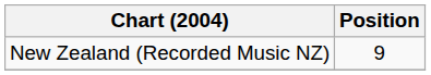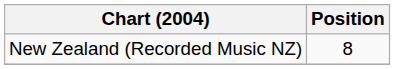 <table class="wikitable">
 <tr>
 <th>Chart (2004)</th>
 <th>Position</th>
 </tr>
 <tr>
 <td align="left">New Zealand (Recorded Music NZ)</td>
-<td align="center">9</td>
+<td align="center">8</td>
 </tr>
 <tr>
 </tr>
 </table>
